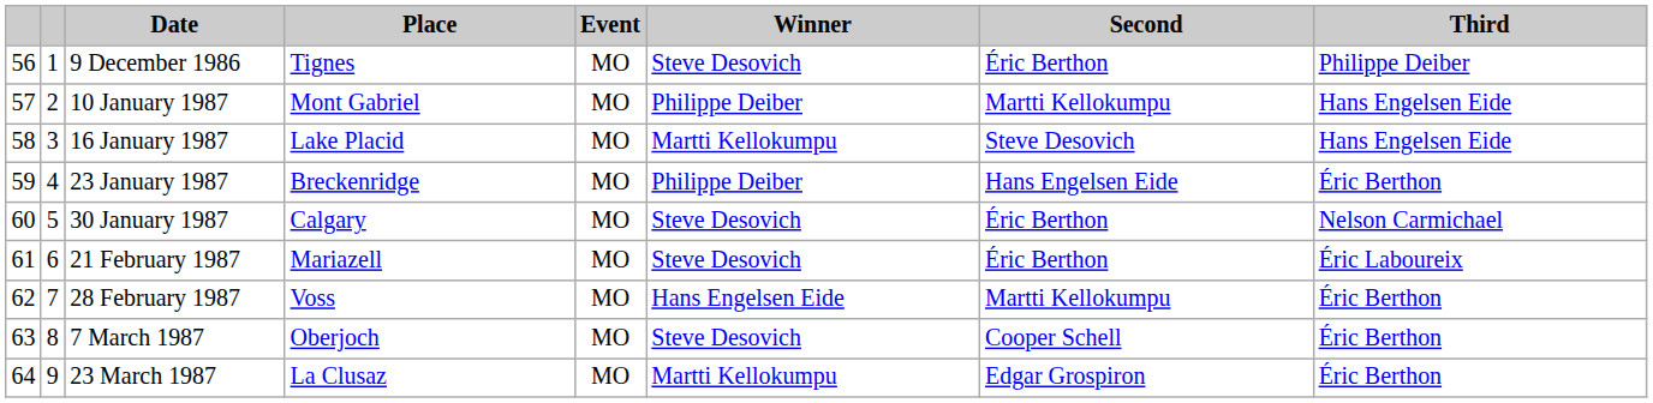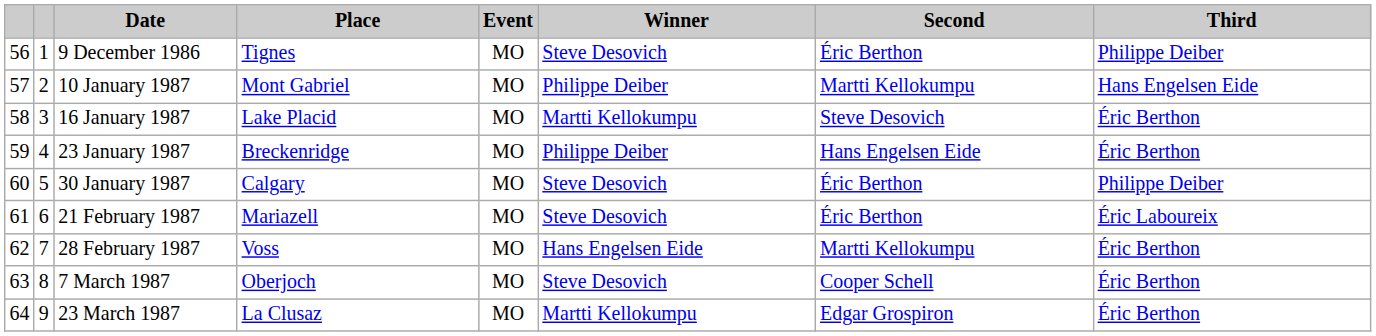 <table class="wikitable plainrowheaders" style="background:#fff; font-size:86%; line-height:16px; border:grey solid 1px; border-collapse:collapse;">
 <tr style="background:#ccc; text-align:center;">
 <th scope="col" style="background:#ccc; width=20 px;"></th>
 <th scope="col" style="background:#ccc; width=30 px;"></th>
 <th scope="col" style="background:#ccc; width:120px;">Date</th>
 <th scope="col" style="background:#ccc; width:160px;">Place</th>
 <th scope="col" style="background:#ccc; width:15px;">Event</th>
 <th scope="col" style="background:#ccc; width:185px;">Winner</th>
 <th scope="col" style="background:#ccc; width:185px;">Second</th>
 <th scope="col" style="background:#ccc; width:185px;">Third</th>
 </tr>
 <tr>
 <td align=center>56</td>
 <td align=center>1</td>
 <td>9 December 1986</td>
 <td> <a href='#'>Tignes</a></td>
 <td align=center>MO</td>
 <td> <a href='#'>Steve Desovich</a></td>
 <td> <a href='#'>Éric Berthon</a></td>
 <td> <a href='#'>Philippe Deiber</a></td>
 </tr>
 <tr>
 <td align=center>57</td>
 <td align=center>2</td>
 <td>10 January 1987</td>
 <td> <a href='#'>Mont Gabriel</a></td>
 <td align=center>MO</td>
 <td> <a href='#'>Philippe Deiber</a></td>
 <td> <a href='#'>Martti Kellokumpu</a></td>
 <td> <a href='#'>Hans Engelsen Eide</a></td>
 </tr>
 <tr>
 <td align=center>58</td>
 <td align=center>3</td>
 <td>16 January 1987</td>
 <td> <a href='#'>Lake Placid</a></td>
 <td align=center>MO</td>
 <td> <a href='#'>Martti Kellokumpu</a></td>
 <td> <a href='#'>Steve Desovich</a></td>
-<td> <a href='#'>Hans Engelsen Eide</a></td>
+<td> <a href='#'>Éric Berthon</a></td>
 </tr>
 <tr>
 <td align=center>59</td>
 <td align=center>4</td>
 <td>23 January 1987</td>
 <td> <a href='#'>Breckenridge</a></td>
 <td align=center>MO</td>
 <td> <a href='#'>Philippe Deiber</a></td>
 <td> <a href='#'>Hans Engelsen Eide</a></td>
 <td> <a href='#'>Éric Berthon</a></td>
 </tr>
 <tr>
 <td align=center>60</td>
 <td align=center>5</td>
 <td>30 January 1987</td>
 <td> <a href='#'>Calgary</a></td>
 <td align=center>MO</td>
 <td> <a href='#'>Steve Desovich</a></td>
 <td> <a href='#'>Éric Berthon</a></td>
-<td> <a href='#'>Nelson Carmichael</a></td>
+<td> <a href='#'>Philippe Deiber</a></td>
 </tr>
 <tr>
 <td align=center>61</td>
 <td align=center>6</td>
 <td>21 February 1987</td>
 <td> <a href='#'>Mariazell</a></td>
 <td align=center>MO</td>
 <td> <a href='#'>Steve Desovich</a></td>
 <td> <a href='#'>Éric Berthon</a></td>
 <td> <a href='#'>Éric Laboureix</a></td>
 </tr>
 <tr>
 <td align=center>62</td>
 <td align=center>7</td>
 <td>28 February 1987</td>
 <td> <a href='#'>Voss</a></td>
 <td align=center>MO</td>
 <td> <a href='#'>Hans Engelsen Eide</a></td>
 <td> <a href='#'>Martti Kellokumpu</a></td>
 <td> <a href='#'>Éric Berthon</a></td>
 </tr>
 <tr>
 <td align=center>63</td>
 <td align=center>8</td>
 <td>7 March 1987</td>
 <td> <a href='#'>Oberjoch</a></td>
 <td align=center>MO</td>
 <td> <a href='#'>Steve Desovich</a></td>
 <td> <a href='#'>Cooper Schell</a></td>
 <td> <a href='#'>Éric Berthon</a></td>
 </tr>
 <tr>
 <td align=center>64</td>
 <td align=center>9</td>
 <td>23 March 1987</td>
 <td> <a href='#'>La Clusaz</a></td>
 <td align=center>MO</td>
 <td> <a href='#'>Martti Kellokumpu</a></td>
 <td> <a href='#'>Edgar Grospiron</a></td>
 <td> <a href='#'>Éric Berthon</a></td>
 </tr>
 </table>
